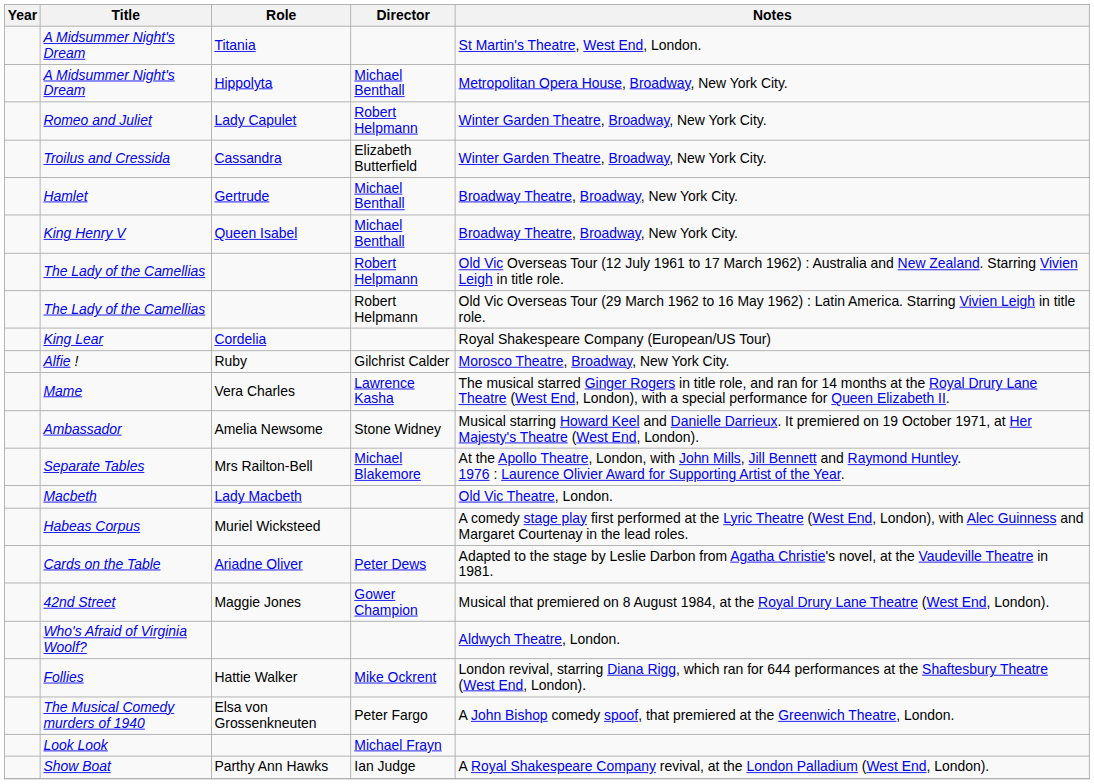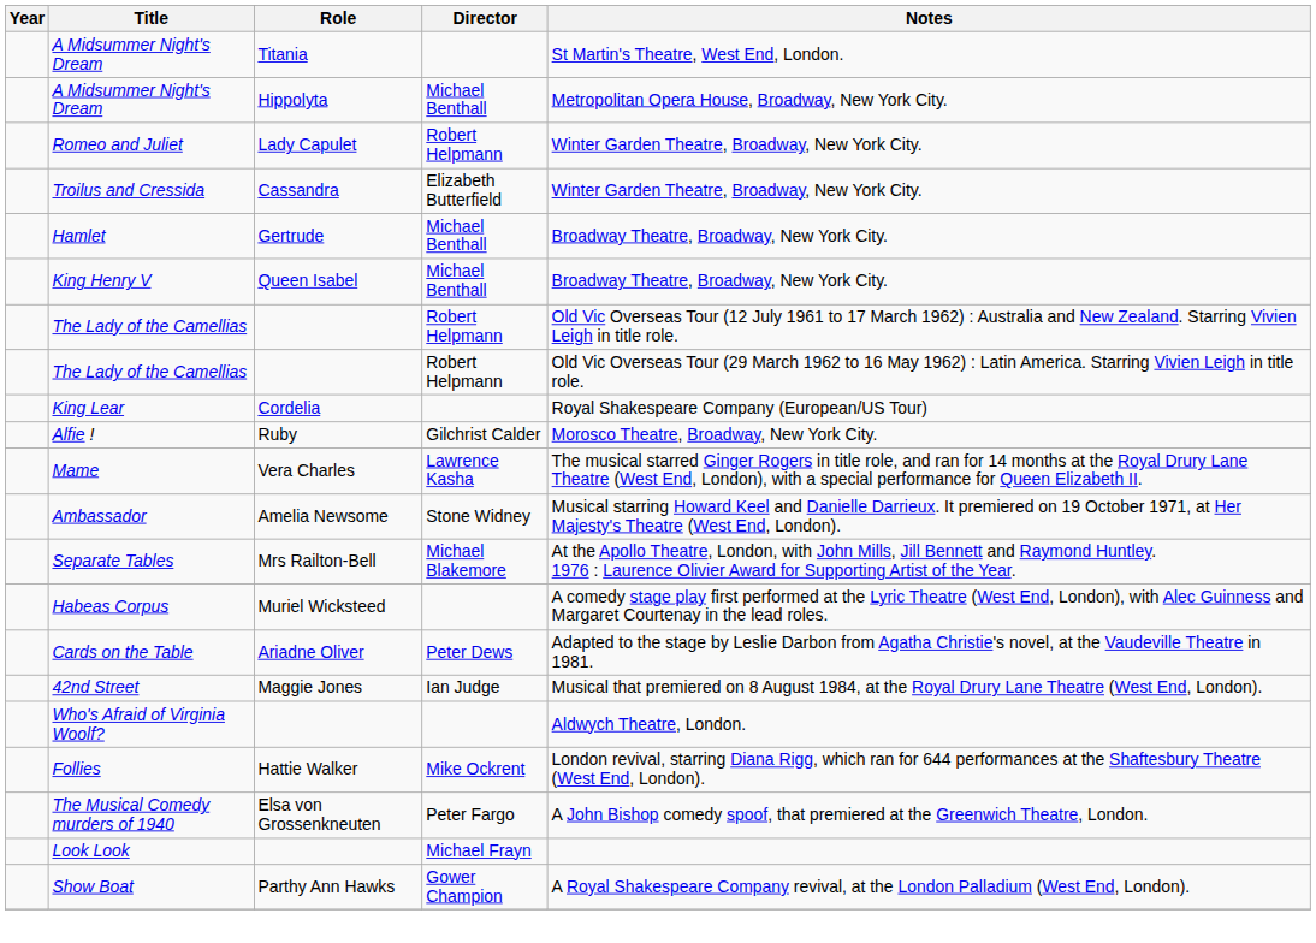 <table class="wikitable sortable">
 <tr>
 <th>Year</th>
 <th>Title</th>
 <th>Role</th>
 <th>Director</th>
 <th>Notes</th>
 </tr>
 <tr>
 <td></td>
 <td><em><a href='#'>A Midsummer Night's Dream</a></em></td>
 <td><a href='#'>Titania</a></td>
 <td></td>
 <td><a href='#'>St Martin's Theatre</a>, <a href='#'>West End</a>, London.</td>
 </tr>
 <tr>
 <td></td>
 <td><em><a href='#'>A Midsummer Night's Dream</a></em></td>
 <td><a href='#'>Hippolyta</a></td>
 <td><a href='#'>Michael Benthall</a></td>
 <td><a href='#'>Metropolitan Opera House</a>, <a href='#'>Broadway</a>, New York City.</td>
 </tr>
 <tr>
 <td></td>
 <td><em><a href='#'>Romeo and Juliet</a></em></td>
 <td><a href='#'>Lady Capulet</a></td>
 <td><a href='#'>Robert Helpmann</a></td>
 <td><a href='#'>Winter Garden Theatre</a>, <a href='#'>Broadway</a>, New York City.</td>
 </tr>
 <tr>
 <td></td>
 <td><em><a href='#'>Troilus and Cressida</a></em></td>
 <td><a href='#'>Cassandra</a></td>
 <td>Elizabeth Butterfield</td>
 <td><a href='#'>Winter Garden Theatre</a>, <a href='#'>Broadway</a>, New York City.</td>
 </tr>
 <tr>
 <td></td>
 <td><em><a href='#'>Hamlet</a></em></td>
 <td><a href='#'>Gertrude</a></td>
 <td><a href='#'>Michael Benthall</a></td>
 <td><a href='#'>Broadway Theatre</a>, <a href='#'>Broadway</a>, New York City.</td>
 </tr>
 <tr>
 <td></td>
 <td><em><a href='#'>King Henry V</a></em></td>
 <td><a href='#'>Queen Isabel</a></td>
 <td><a href='#'>Michael Benthall</a></td>
 <td><a href='#'>Broadway Theatre</a>, <a href='#'>Broadway</a>, New York City.</td>
 </tr>
 <tr>
 <td></td>
 <td><em><a href='#'>The Lady of the Camellias</a></em></td>
 <td></td>
 <td><a href='#'>Robert Helpmann</a></td>
 <td><a href='#'>Old Vic</a> Overseas Tour (12 July 1961 to 17 March 1962) : Australia and <a href='#'>New Zealand</a>. Starring <a href='#'>Vivien Leigh</a> in title role.</td>
 </tr>
 <tr>
 <td></td>
 <td><em><a href='#'>The Lady of the Camellias</a></em></td>
 <td></td>
 <td>Robert Helpmann</td>
 <td>Old Vic Overseas Tour (29 March 1962 to 16 May 1962) : Latin America. Starring <a href='#'>Vivien Leigh</a> in title role.</td>
 </tr>
 <tr>
 <td></td>
 <td><em><a href='#'>King Lear</a></em></td>
 <td><a href='#'>Cordelia</a></td>
 <td></td>
 <td>Royal Shakespeare Company (European/US Tour)</td>
 </tr>
 <tr>
 <td></td>
 <td><em><a href='#'>Alfie</a> !</em></td>
 <td>Ruby</td>
 <td>Gilchrist Calder</td>
 <td><a href='#'>Morosco Theatre</a>, <a href='#'>Broadway</a>, New York City.</td>
 </tr>
 <tr>
 <td></td>
 <td><em><a href='#'>Mame</a></em></td>
 <td>Vera Charles</td>
 <td><a href='#'>Lawrence Kasha</a></td>
 <td>The musical starred <a href='#'>Ginger Rogers</a> in title role, and ran for 14 months at the <a href='#'>Royal Drury Lane Theatre</a> (<a href='#'>West End</a>, London), with a special performance for <a href='#'>Queen Elizabeth II</a>.</td>
 </tr>
 <tr>
 <td></td>
 <td><em><a href='#'>Ambassador</a></em></td>
 <td>Amelia Newsome</td>
 <td>Stone Widney</td>
 <td>Musical starring <a href='#'>Howard Keel</a> and <a href='#'>Danielle Darrieux</a>. It premiered on 19 October 1971, at <a href='#'>Her Majesty's Theatre</a> (<a href='#'>West End</a>, London).</td>
 </tr>
 <tr>
 <td></td>
 <td><em><a href='#'>Separate Tables</a></em></td>
 <td>Mrs Railton-Bell</td>
 <td><a href='#'>Michael Blakemore</a></td>
 <td>At the <a href='#'>Apollo Theatre</a>, London, with <a href='#'>John Mills</a>, <a href='#'>Jill Bennett</a> and <a href='#'>Raymond Huntley</a>.<br><a href='#'>1976</a> : <a href='#'>Laurence Olivier Award for Supporting Artist of the Year</a>.</td>
 </tr>
 <tr>
 <td></td>
-<td><em><a href='#'>Macbeth</a></em></td>
-<td><a href='#'>Lady Macbeth</a></td>
-<td></td>
-<td><a href='#'>Old Vic Theatre</a>, London.</td>
-</tr>
-<tr>
-<td></td>
 <td><em><a href='#'>Habeas Corpus</a></em></td>
 <td>Muriel Wicksteed</td>
 <td></td>
 <td>A comedy <a href='#'>stage play</a> first performed at the <a href='#'>Lyric Theatre</a> (<a href='#'>West End</a>, London), with <a href='#'>Alec Guinness</a> and Margaret Courtenay in the lead roles.</td>
 </tr>
 <tr>
 <td></td>
 <td><em><a href='#'>Cards on the Table</a></em></td>
 <td><a href='#'>Ariadne Oliver</a></td>
 <td><a href='#'>Peter Dews</a></td>
 <td>Adapted to the stage by Leslie Darbon from <a href='#'>Agatha Christie</a>'s novel, at the <a href='#'>Vaudeville Theatre</a> in 1981.</td>
 </tr>
 <tr>
 <td></td>
 <td><em><a href='#'>42nd Street</a></em></td>
 <td>Maggie Jones</td>
-<td><a href='#'>Gower Champion</a></td>
+<td>Ian Judge</td>
 <td>Musical that premiered on 8 August 1984, at the <a href='#'>Royal Drury Lane Theatre</a> (<a href='#'>West End</a>, London).</td>
 </tr>
 <tr>
 <td></td>
 <td><em><a href='#'>Who's Afraid of Virginia Woolf?</a></em></td>
 <td></td>
 <td></td>
 <td><a href='#'>Aldwych Theatre</a>, London.</td>
 </tr>
 <tr>
 <td></td>
 <td><em><a href='#'>Follies</a></em></td>
 <td>Hattie Walker</td>
 <td><a href='#'>Mike Ockrent</a></td>
 <td>London revival, starring <a href='#'>Diana Rigg</a>, which ran for 644 performances at the <a href='#'>Shaftesbury Theatre</a> (<a href='#'>West End</a>, London).</td>
 </tr>
 <tr>
 <td></td>
 <td><em><a href='#'>The Musical Comedy murders of 1940</a></em></td>
 <td>Elsa von Grossenkneuten</td>
 <td>Peter Fargo</td>
 <td>A <a href='#'>John Bishop</a> comedy <a href='#'>spoof</a>, that premiered at the <a href='#'>Greenwich Theatre</a>, London.</td>
 </tr>
 <tr>
 <td></td>
 <td><em><a href='#'>Look Look</a></em></td>
 <td></td>
 <td><a href='#'>Michael Frayn</a></td>
 <td></td>
 </tr>
 <tr>
 <td></td>
 <td><em><a href='#'>Show Boat</a></em></td>
 <td>Parthy Ann Hawks</td>
-<td>Ian Judge</td>
+<td><a href='#'>Gower Champion</a></td>
 <td>A <a href='#'>Royal Shakespeare Company</a> revival, at the <a href='#'>London Palladium</a> (<a href='#'>West End</a>, London).</td>
 </tr>
 <tr>
 </tr>
 </table>
